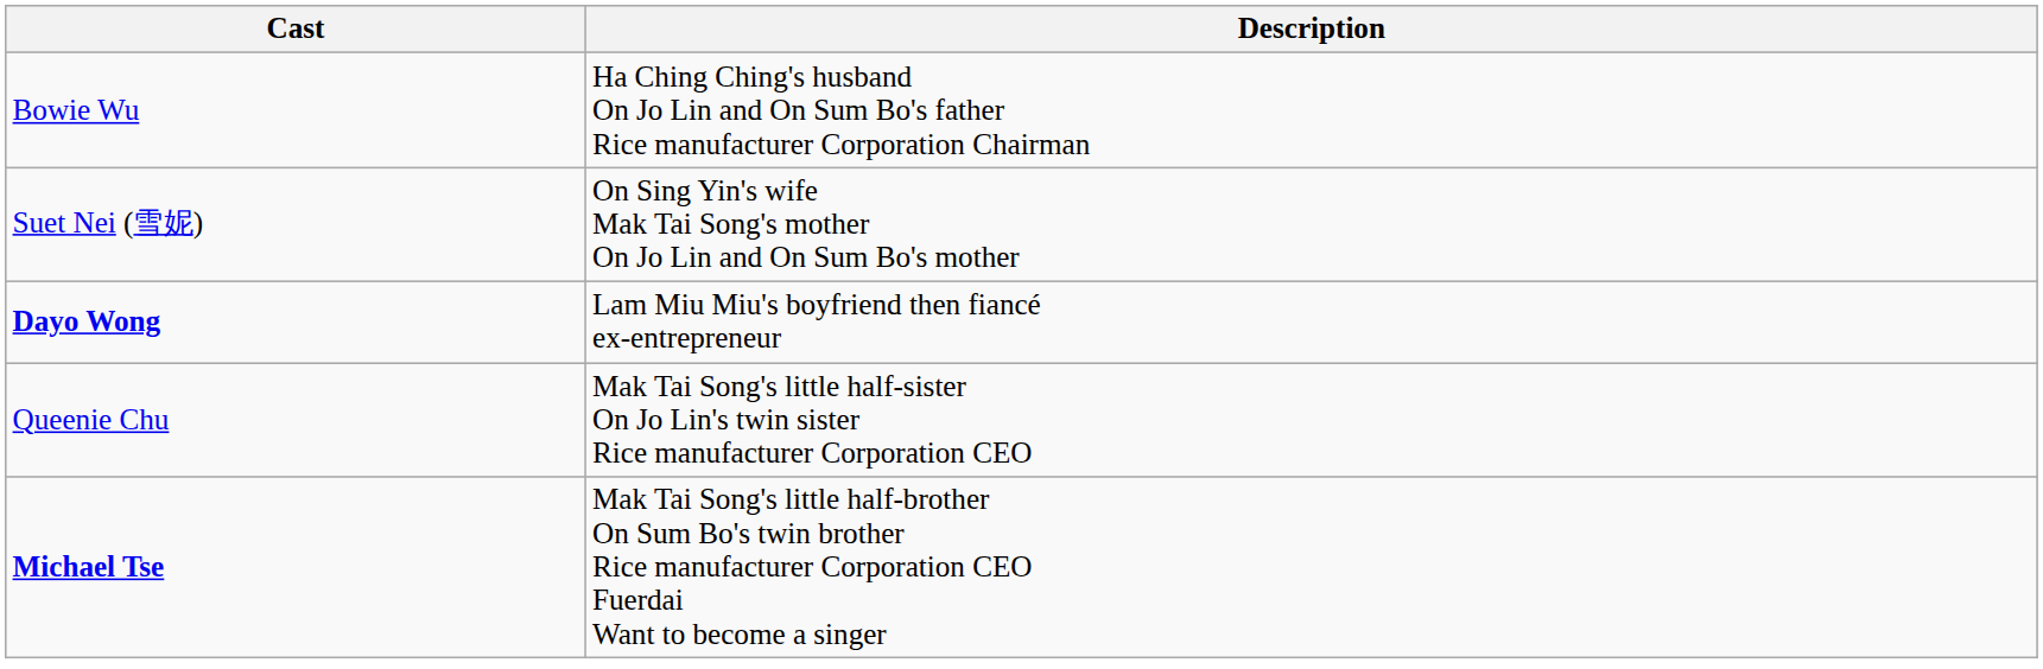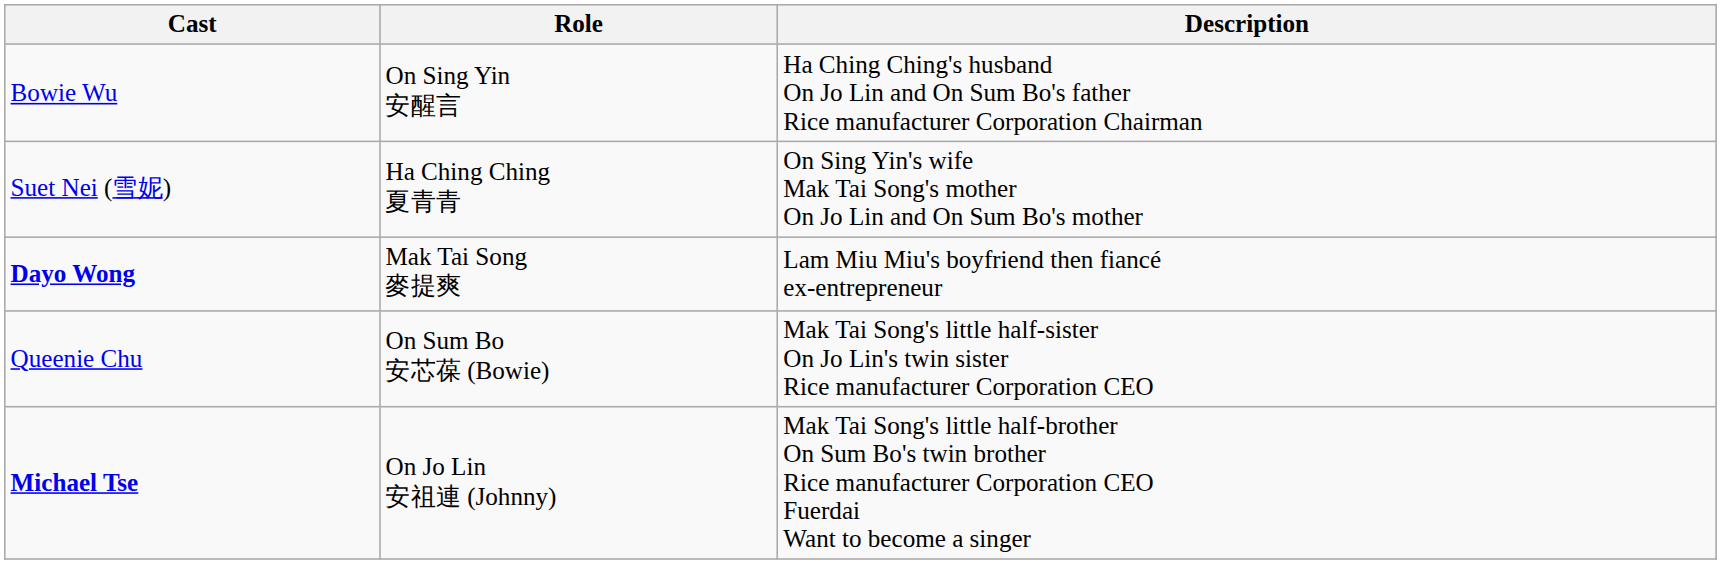 <table class="wikitable" width="55%">
 <tr>
 <th>Cast</th>
+<th>Role</th>
 <th>Description</th>
 </tr>
 <tr>
 <td><a href='#'>Bowie Wu</a></td>
+<td>On Sing Yin <br> 安醒言</td>
 <td>Ha Ching Ching's husband <br> On Jo Lin and On Sum Bo's father <br> Rice manufacturer Corporation Chairman</td>
 </tr>
 <tr>
 <td><a href='#'>Suet Nei</a> (<a href='#'>雪妮</a>)</td>
+<td>Ha Ching Ching <br> 夏青青</td>
 <td>On Sing Yin's wife <br> Mak Tai Song's mother <br> On Jo Lin and On Sum Bo's mother</td>
 </tr>
 <tr>
 <td><strong><a href='#'>Dayo Wong</a></strong></td>
+<td>Mak Tai Song <br> 麥提爽</td>
 <td>Lam Miu Miu's boyfriend then fiancé <br> ex-entrepreneur</td>
 </tr>
 <tr>
 <td><a href='#'>Queenie Chu</a></td>
+<td>On Sum Bo <br> 安芯葆 (Bowie)</td>
 <td>Mak Tai Song's little half-sister <br> On Jo Lin's twin sister <br> Rice manufacturer Corporation CEO</td>
 </tr>
 <tr>
 <td><strong><a href='#'>Michael Tse</a></strong></td>
+<td>On Jo Lin <br> 安祖連 (Johnny)</td>
 <td>Mak Tai Song's little half-brother <br> On Sum Bo's twin brother <br> Rice manufacturer Corporation CEO <br> Fuerdai <br> Want to become a singer</td>
 </tr>
 </table>
